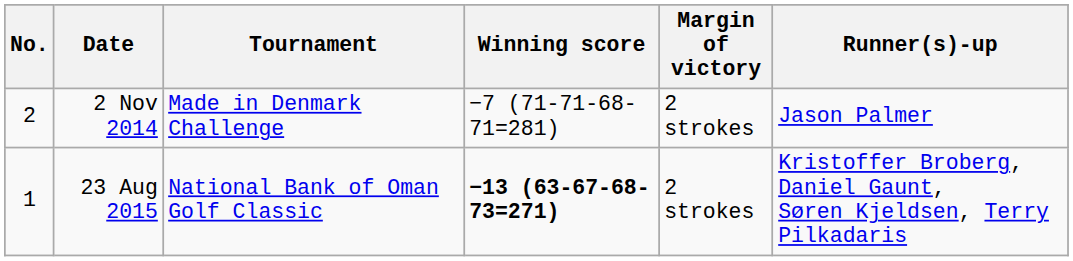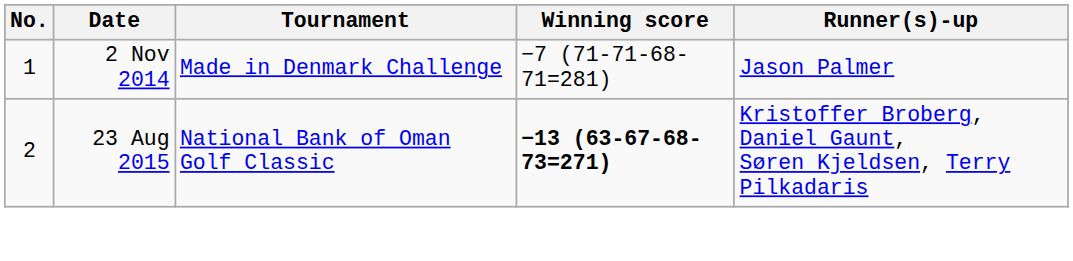 <table class="wikitable" style="font-size:95%;">
 <tr>
 <th>No.</th>
 <th>Date</th>
 <th>Tournament</th>
 <th>Winning score</th>
-<th>Margin of<br>victory</th>
 <th>Runner(s)-up</th>
 </tr>
 <tr>
-<td align=center>2</td>
+<td align=center>1</td>
 <td align=right>2 Nov <a href='#'>2014</a></td>
 <td><a href='#'>Made in Denmark Challenge</a></td>
 <td>−7 (71-71-68-71=281)</td>
-<td>2 strokes</td>
 <td> <a href='#'>Jason Palmer</a></td>
 </tr>
 <tr>
-<td align=center>1</td>
+<td align=center>2</td>
 <td align=right>23 Aug <a href='#'>2015</a></td>
 <td><a href='#'>National Bank of Oman Golf Classic</a></td>
 <td><strong>−13 (63-67-68-73=271)</strong></td>
-<td>2 strokes</td>
 <td> <a href='#'>Kristoffer Broberg</a>,  <a href='#'>Daniel Gaunt</a>,<br> <a href='#'>Søren Kjeldsen</a>,  <a href='#'>Terry Pilkadaris</a></td>
 </tr>
 </table>
